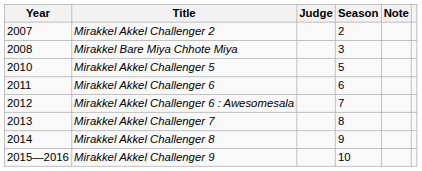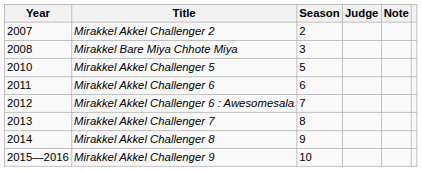 <table class="wikitable">
 <tr>
 <th>Year</th>
 <th>Title</th>
+<th>Season</th>
 <th>Judge</th>
-<th>Season</th>
 <th>Note</th>
 <th></th>
 </tr>
 <tr>
 <td>2007</td>
 <td><em>Mirakkel Akkel Challenger 2</em></td>
+<td>2</td>
 <td></td>
-<td>2</td>
 <td></td>
 <td></td>
 </tr>
 <tr>
 <td>2008</td>
 <td><em>Mirakkel Bare Miya Chhote Miya</em></td>
+<td>3</td>
 <td></td>
-<td>3</td>
 <td></td>
 <td></td>
 </tr>
 <tr>
 <td>2010</td>
 <td><em>Mirakkel Akkel Challenger 5</em></td>
+<td>5</td>
 <td></td>
-<td>5</td>
 <td></td>
 <td></td>
 </tr>
 <tr>
 <td>2011</td>
 <td><em>Mirakkel Akkel Challenger 6  </em></td>
+<td>6</td>
 <td></td>
-<td>6</td>
 <td></td>
 <td></td>
 </tr>
 <tr>
 <td>2012</td>
 <td><em>Mirakkel Akkel Challenger 6 : Awesomesala</em></td>
+<td>7</td>
 <td></td>
-<td>7</td>
 <td></td>
 <td></td>
 </tr>
 <tr>
 <td>2013</td>
 <td><em>Mirakkel Akkel Challenger 7</em></td>
+<td>8</td>
 <td></td>
-<td>8</td>
 <td></td>
 <td></td>
 </tr>
 <tr>
 <td>2014</td>
 <td><em>Mirakkel Akkel Challenger 8</em></td>
+<td>9</td>
 <td></td>
-<td>9</td>
 <td></td>
 <td></td>
 </tr>
 <tr>
 <td>2015—2016</td>
 <td><em>Mirakkel Akkel Challenger 9</em></td>
+<td>10</td>
 <td></td>
-<td>10</td>
 <td></td>
 <td></td>
 </tr>
 </table>
